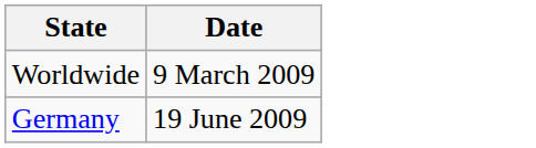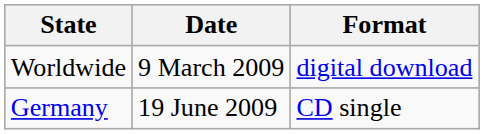 <table class="wikitable">
 <tr>
 <th>State</th>
 <th>Date</th>
+<th>Format</th>
 </tr>
 <tr>
 <td>Worldwide</td>
 <td>9 March 2009</td>
+<td><a href='#'>digital download</a></td>
 </tr>
 <tr>
 <td><a href='#'>Germany</a></td>
 <td>19 June 2009</td>
+<td><a href='#'>CD</a> single</td>
 </tr>
 </table>
